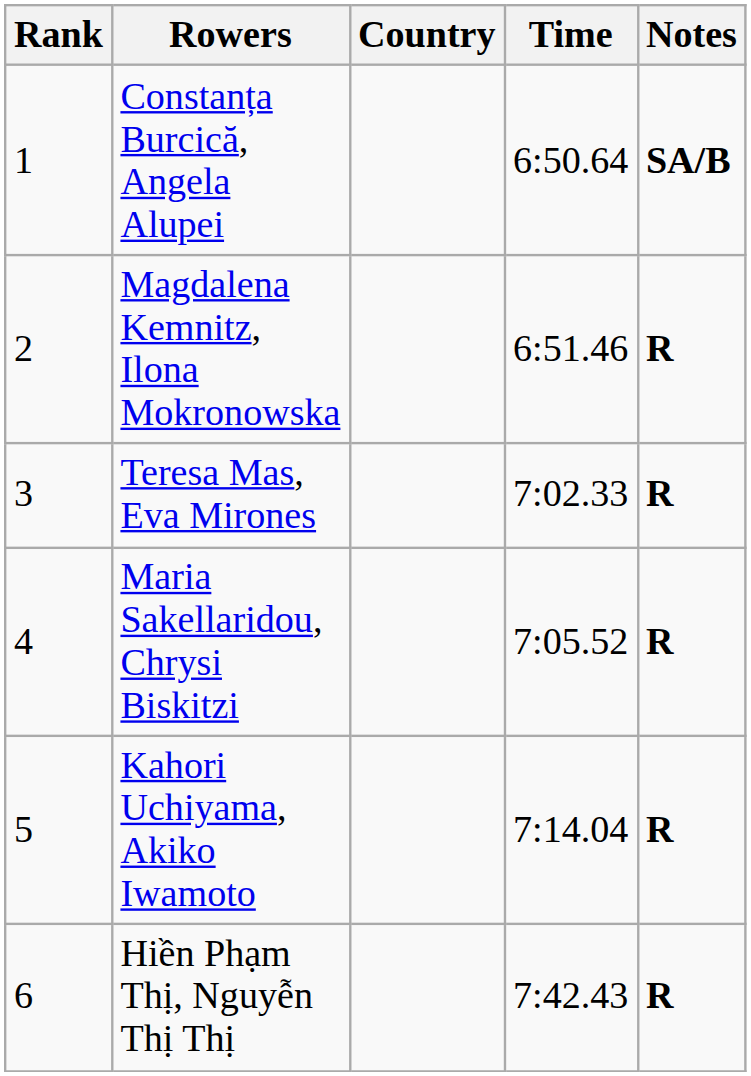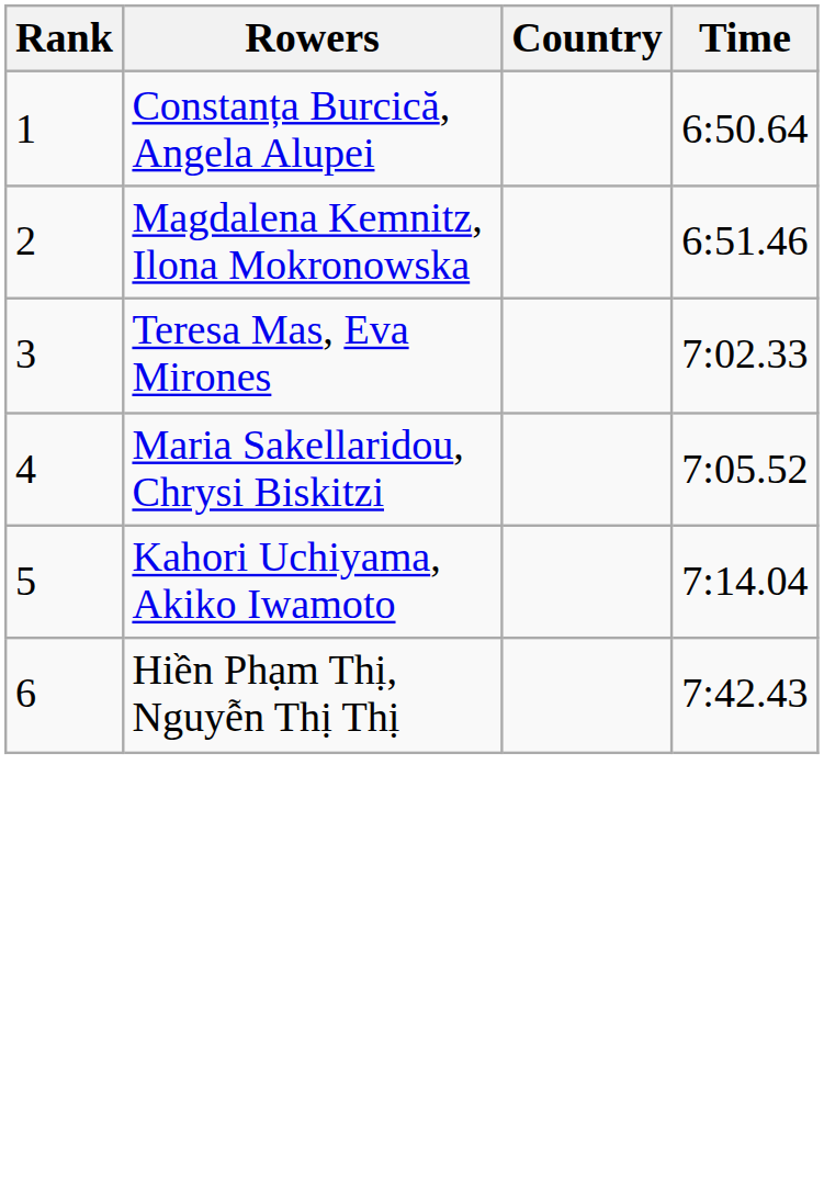 <table class="wikitable sortable" width=50%>
 <tr>
 <th>Rank</th>
 <th>Rowers</th>
 <th>Country</th>
 <th>Time</th>
-<th>Notes</th>
 </tr>
 <tr>
 <td>1</td>
 <td><a href='#'>Constanța Burcică</a>, <a href='#'>Angela Alupei</a></td>
 <td></td>
 <td>6:50.64</td>
-<td><strong>SA/B</strong></td>
 </tr>
 <tr>
 <td>2</td>
 <td><a href='#'>Magdalena Kemnitz</a>, <a href='#'>Ilona Mokronowska</a></td>
 <td></td>
 <td>6:51.46</td>
-<td><strong>R</strong></td>
 </tr>
 <tr>
 <td>3</td>
 <td><a href='#'>Teresa Mas</a>, <a href='#'>Eva Mirones</a></td>
 <td></td>
 <td>7:02.33</td>
-<td><strong>R</strong></td>
 </tr>
 <tr>
 <td>4</td>
 <td><a href='#'>Maria Sakellaridou</a>, <a href='#'>Chrysi Biskitzi</a></td>
 <td></td>
 <td>7:05.52</td>
-<td><strong>R</strong></td>
 </tr>
 <tr>
 <td>5</td>
 <td><a href='#'>Kahori Uchiyama</a>, <a href='#'>Akiko Iwamoto</a></td>
 <td></td>
 <td>7:14.04</td>
-<td><strong>R</strong></td>
 </tr>
 <tr>
 <td>6</td>
 <td>Hiền Phạm Thị, Nguyễn Thị Thị</td>
 <td></td>
 <td>7:42.43</td>
-<td><strong>R</strong></td>
 </tr>
 </table>
